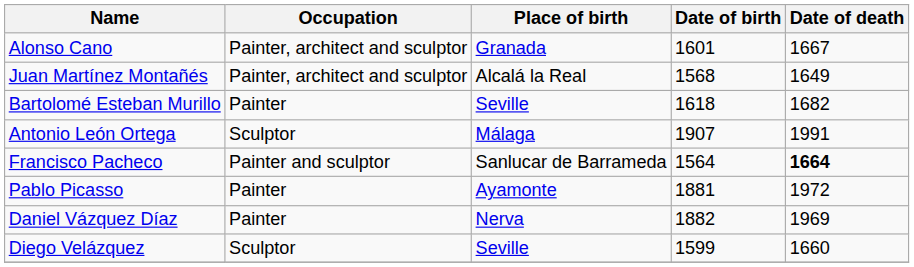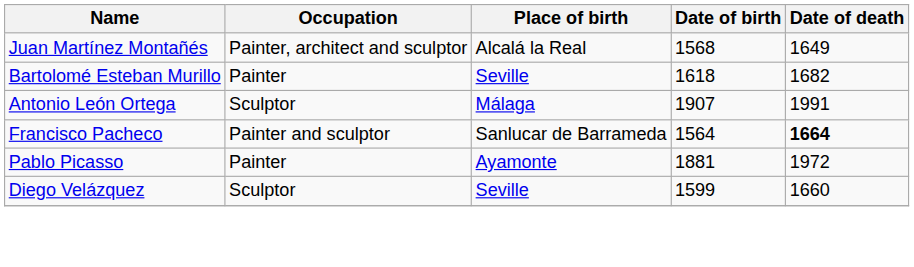 <table class="wikitable">
 <tr>
 <th align=center>Name</th>
 <th align=center>Occupation</th>
 <th align=center nowrap>Place of birth</th>
 <th align=center nowrap>Date of birth</th>
 <th align=center nowrap>Date of death</th>
-</tr>
-<tr>
-<td><a href='#'>Alonso Cano</a></td>
-<td>Painter, architect and sculptor</td>
-<td><a href='#'>Granada</a></td>
-<td>1601</td>
-<td>1667</td>
 </tr>
 <tr>
 <td><a href='#'>Juan Martínez Montañés</a></td>
 <td>Painter, architect and sculptor</td>
 <td>Alcalá la Real</td>
 <td>1568</td>
 <td>1649</td>
 </tr>
 <tr>
 <td><a href='#'>Bartolomé Esteban Murillo</a></td>
 <td>Painter</td>
 <td><a href='#'>Seville</a></td>
 <td>1618</td>
 <td>1682</td>
 </tr>
 <tr>
 <td><a href='#'>Antonio León Ortega</a></td>
 <td>Sculptor</td>
 <td><a href='#'>Málaga</a></td>
 <td>1907</td>
 <td>1991</td>
 </tr>
 <tr>
 <td><a href='#'>Francisco Pacheco</a></td>
 <td>Painter and sculptor</td>
 <td>Sanlucar de Barrameda</td>
 <td>1564</td>
 <td><strong>1664</strong></td>
 </tr>
 <tr>
 <td><a href='#'>Pablo Picasso</a></td>
 <td>Painter</td>
 <td><a href='#'>Ayamonte</a></td>
 <td>1881</td>
 <td>1972</td>
 </tr>
 <tr>
-<td><a href='#'>Daniel Vázquez Díaz</a></td>
-<td>Painter</td>
-<td><a href='#'>Nerva</a></td>
-<td>1882</td>
-<td>1969</td>
-</tr>
-<tr>
 <td><a href='#'>Diego Velázquez</a></td>
 <td>Sculptor</td>
 <td><a href='#'>Seville</a></td>
 <td>1599</td>
 <td>1660</td>
 </tr>
 <tr>
 </tr>
 </table>
